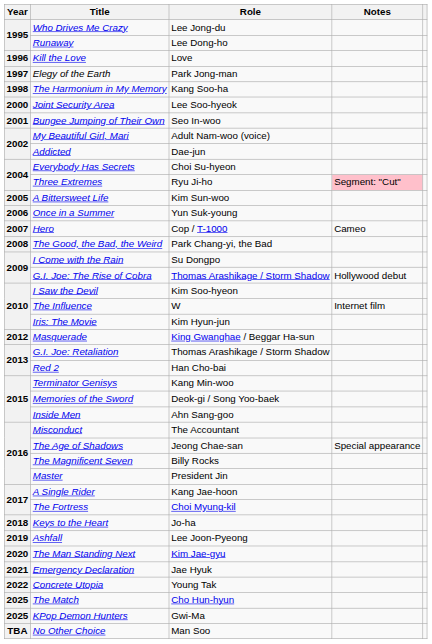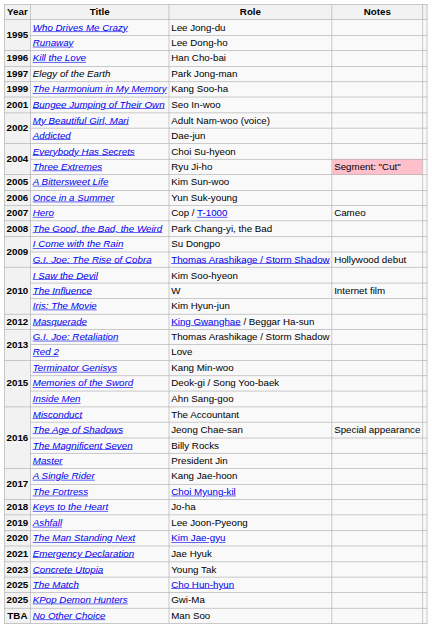 <table class="wikitable sortable plainrowheaders" style="text-align:left;">
 <tr>
 <th>Year</th>
 <th>Title</th>
 <th>Role</th>
 <th class="unsortable">Notes</th>
 <th class="unsortable"></th>
 </tr>
 <tr>
 <th scope="row" rowspan=2>1995</th>
 <td><em><a href='#'>Who Drives Me Crazy</a></em></td>
 <td>Lee Jong-du</td>
 <td></td>
 <td></td>
 </tr>
 <tr>
 <td><em><a href='#'>Runaway</a></em></td>
 <td>Lee Dong-ho</td>
 <td></td>
 <td></td>
 </tr>
 <tr>
 <th scope="row">1996</th>
 <td><em><a href='#'>Kill the Love</a></em></td>
-<td>Love</td>
+<td>Han Cho-bai</td>
 <td></td>
 <td></td>
 </tr>
 <tr>
 <th scope="row">1997</th>
 <td><em>Elegy of the Earth</em></td>
 <td>Park Jong-man</td>
 <td></td>
 <td></td>
 </tr>
 <tr>
-<th scope="row">1998</th>
+<th scope="row">1999</th>
 <td><em><a href='#'>The Harmonium in My Memory</a></em></td>
 <td>Kang Soo-ha</td>
-<td></td>
-<td style="text-align:center;"></td>
-</tr>
-<tr>
-<th scope="row">2000</th>
-<td><em><a href='#'>Joint Security Area</a></em></td>
-<td>Lee Soo-hyeok</td>
 <td></td>
 <td style="text-align:center;"></td>
 </tr>
 <tr>
 <th scope="row">2001</th>
 <td><em><a href='#'>Bungee Jumping of Their Own</a></em></td>
 <td>Seo In-woo</td>
 <td></td>
 <td style="text-align:center;"></td>
 </tr>
 <tr>
 <th scope="row" rowspan=2>2002</th>
 <td><em><a href='#'>My Beautiful Girl, Mari</a></em></td>
 <td>Adult Nam-woo (voice)</td>
 <td></td>
 <td style="text-align:center;"></td>
 </tr>
 <tr>
 <td><em><a href='#'>Addicted</a></em></td>
 <td>Dae-jun</td>
 <td></td>
 <td style="text-align:center;"></td>
 </tr>
 <tr>
 <th scope="row" rowspan=2>2004</th>
 <td><em><a href='#'>Everybody Has Secrets</a></em></td>
 <td>Choi Su-hyeon</td>
 <td></td>
 <td style="text-align:center;"></td>
 </tr>
 <tr>
 <td><em><a href='#'>Three Extremes</a></em></td>
 <td>Ryu Ji-ho</td>
 <td style="background: pink;">Segment: "Cut"</td>
 <td style="text-align:center;"></td>
 </tr>
 <tr>
 <th scope="row">2005</th>
 <td><em><a href='#'>A Bittersweet Life</a></em></td>
 <td>Kim Sun-woo</td>
 <td></td>
 <td></td>
 </tr>
 <tr>
 <th scope="row">2006</th>
 <td><em><a href='#'>Once in a Summer</a></em></td>
 <td>Yun Suk-young</td>
 <td></td>
 <td style="text-align:center;"></td>
 </tr>
 <tr>
 <th scope="row">2007</th>
 <td><em><a href='#'>Hero</a></em></td>
 <td>Cop / <a href='#'>T-1000</a></td>
 <td>Cameo</td>
 <td style="text-align:center;"></td>
 </tr>
 <tr>
 <th scope="row">2008</th>
 <td><em><a href='#'>The Good, the Bad, the Weird</a></em></td>
 <td>Park Chang-yi, the Bad</td>
 <td></td>
 <td></td>
 </tr>
 <tr>
 <th scope="row" rowspan=2>2009</th>
 <td><em><a href='#'>I Come with the Rain</a></em></td>
 <td>Su Dongpo</td>
 <td></td>
 <td></td>
 </tr>
 <tr>
 <td><em><a href='#'>G.I. Joe: The Rise of Cobra</a></em></td>
 <td><a href='#'>Thomas Arashikage / Storm Shadow</a></td>
 <td>Hollywood debut</td>
 <td></td>
 </tr>
 <tr>
 <th scope="row" rowspan=3>2010</th>
 <td><em><a href='#'>I Saw the Devil</a></em></td>
 <td>Kim Soo-hyeon</td>
 <td></td>
 <td></td>
 </tr>
 <tr>
 <td><em><a href='#'>The Influence</a></em></td>
 <td>W</td>
 <td>Internet film</td>
 <td style="text-align:center;"></td>
 </tr>
 <tr>
 <td><em><a href='#'>Iris: The Movie</a></em></td>
 <td>Kim Hyun-jun</td>
 <td></td>
 <td style="text-align:center;"></td>
 </tr>
 <tr>
 <th scope="row">2012</th>
 <td><em><a href='#'>Masquerade</a></em></td>
 <td><a href='#'>King Gwanghae</a> / Beggar Ha-sun</td>
 <td></td>
 <td></td>
 </tr>
 <tr>
 <th scope="row" rowspan=2>2013</th>
 <td><em><a href='#'>G.I. Joe: Retaliation</a></em></td>
 <td>Thomas Arashikage / Storm Shadow</td>
 <td></td>
 <td></td>
 </tr>
 <tr>
 <td><em><a href='#'>Red 2</a></em></td>
-<td>Han Cho-bai</td>
+<td>Love</td>
 <td></td>
 <td></td>
 </tr>
 <tr>
 <th scope="row" rowspan=3>2015</th>
 <td><em><a href='#'>Terminator Genisys</a></em></td>
 <td>Kang Min-woo</td>
 <td></td>
 <td></td>
 </tr>
 <tr>
 <td><em><a href='#'>Memories of the Sword</a></em></td>
 <td>Deok-gi / Song Yoo-baek</td>
 <td></td>
 <td></td>
 </tr>
 <tr>
 <td><em><a href='#'>Inside Men</a></em></td>
 <td>Ahn Sang-goo</td>
 <td></td>
 <td></td>
 </tr>
 <tr>
 <th scope="row" rowspan=4>2016</th>
 <td><em><a href='#'>Misconduct</a></em></td>
 <td>The Accountant</td>
 <td></td>
 <td></td>
 </tr>
 <tr>
 <td><em><a href='#'>The Age of Shadows</a></em></td>
 <td>Jeong Chae-san</td>
 <td>Special appearance</td>
 <td style="text-align:center;"></td>
 </tr>
 <tr>
 <td><em><a href='#'>The Magnificent Seven</a></em></td>
 <td>Billy Rocks</td>
 <td></td>
 <td></td>
 </tr>
 <tr>
 <td><em><a href='#'>Master</a></em></td>
 <td>President Jin</td>
 <td></td>
 <td></td>
 </tr>
 <tr>
 <th scope="row" rowspan=2>2017</th>
 <td><em><a href='#'>A Single Rider</a></em></td>
 <td>Kang Jae-hoon</td>
 <td></td>
 <td></td>
 </tr>
 <tr>
 <td><em><a href='#'>The Fortress</a></em></td>
 <td><a href='#'>Choi Myung-kil</a></td>
 <td></td>
 <td></td>
 </tr>
 <tr>
 <th scope="row">2018</th>
 <td><em><a href='#'>Keys to the Heart</a></em></td>
 <td>Jo-ha</td>
 <td></td>
 <td></td>
 </tr>
 <tr>
 <th scope="row">2019</th>
 <td><em><a href='#'>Ashfall</a></em></td>
 <td>Lee Joon-Pyeong</td>
 <td></td>
 <td></td>
 </tr>
 <tr>
 <th scope="row">2020</th>
 <td><em><a href='#'>The Man Standing Next</a></em></td>
 <td><a href='#'>Kim Jae-gyu</a></td>
 <td></td>
 <td></td>
 </tr>
 <tr>
 <th scope="row">2021</th>
 <td><em><a href='#'>Emergency Declaration</a></em></td>
 <td>Jae Hyuk</td>
 <td></td>
 <td style="text-align:center;"></td>
 </tr>
 <tr>
-<th scope="row">2022</th>
+<th scope="row">2023</th>
 <td><em><a href='#'>Concrete Utopia</a></em></td>
 <td>Young Tak</td>
 <td></td>
 <td style="text-align:center;"></td>
 </tr>
 <tr>
 <th scope="row">2025</th>
 <td><em><a href='#'>The Match</a></em></td>
 <td><a href='#'>Cho Hun-hyun</a></td>
 <td></td>
 <td style="text-align:center;"></td>
 </tr>
 <tr>
 <th scope="row">2025</th>
 <td><em><a href='#'>KPop Demon Hunters</a></em></td>
 <td>Gwi-Ma</td>
 <td></td>
 </tr>
 <tr>
 <th rowspan="2" scope="row">TBA</th>
 <td><em><a href='#'>No Other Choice</a></em></td>
 <td>Man Soo</td>
 <td></td>
 <td style="text-align:center;"><br></td>
 </tr>
 </table>
